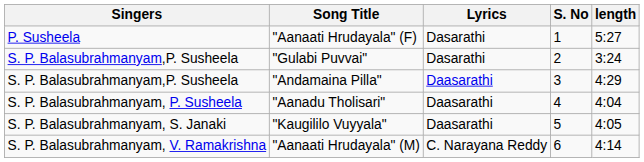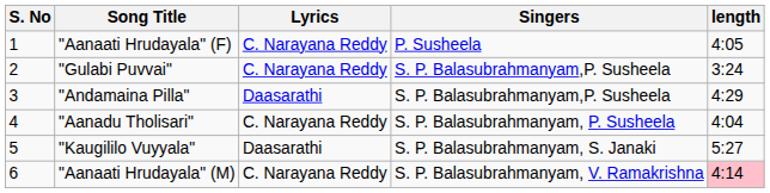 <table class="wikitable">
 <tr>
-<th>Singers</th>
+<th>S. No</th>
 <th>Song Title</th>
 <th>Lyrics</th>
-<th>S. No</th>
+<th>Singers</th>
 <th>length</th>
 </tr>
 <tr>
+<td>1</td>
+<td>"Aanaati Hrudayala" (F)</td>
+<td><a href='#'>C. Narayana Reddy</a></td>
 <td><a href='#'>P. Susheela</a></td>
-<td>"Aanaati Hrudayala" (F)</td>
-<td>Dasarathi</td>
-<td>1</td>
+<td>4:05</td>
+</tr>
+<tr>
+<td>2</td>
+<td>"Gulabi Puvvai"</td>
+<td><a href='#'>C. Narayana Reddy</a></td>
+<td><a href='#'>S. P. Balasubrahmanyam</a>,P. Susheela</td>
+<td>3:24</td>
+</tr>
+<tr>
+<td>3</td>
+<td>"Andamaina Pilla"</td>
+<td><a href='#'>Daasarathi</a></td>
+<td>S. P. Balasubrahmanyam,P. Susheela</td>
+<td>4:29</td>
+</tr>
+<tr>
+<td>4</td>
+<td>"Aanadu Tholisari"</td>
+<td>C. Narayana Reddy</td>
+<td>S. P. Balasubrahmanyam, <a href='#'>P. Susheela</a></td>
+<td>4:04</td>
+</tr>
+<tr>
+<td>5</td>
+<td>"Kaugililo Vuyyala"</td>
+<td>Daasarathi</td>
+<td>S. P. Balasubrahmanyam, S. Janaki</td>
 <td>5:27</td>
 </tr>
 <tr>
-<td><a href='#'>S. P. Balasubrahmanyam</a>,P. Susheela</td>
-<td>"Gulabi Puvvai"</td>
-<td>Dasarathi</td>
-<td>2</td>
-<td>3:24</td>
-</tr>
-<tr>
-<td>S. P. Balasubrahmanyam,P. Susheela</td>
-<td>"Andamaina Pilla"</td>
-<td><a href='#'>Daasarathi</a></td>
-<td>3</td>
-<td>4:29</td>
-</tr>
-<tr>
-<td>S. P. Balasubrahmanyam, <a href='#'>P. Susheela</a></td>
-<td>"Aanadu Tholisari"</td>
-<td>Daasarathi</td>
-<td>4</td>
-<td>4:04</td>
-</tr>
-<tr>
-<td>S. P. Balasubrahmanyam, S. Janaki</td>
-<td>"Kaugililo Vuyyala"</td>
-<td>Daasarathi</td>
-<td>5</td>
-<td>4:05</td>
-</tr>
-<tr>
-<td>S. P. Balasubrahmanyam, <a href='#'>V. Ramakrishna</a></td>
+<td>6</td>
 <td>"Aanaati Hrudayala" (M)</td>
 <td>C. Narayana Reddy</td>
-<td>6</td>
-<td>4:14</td>
+<td>S. P. Balasubrahmanyam, <a href='#'>V. Ramakrishna</a></td>
+<td style="background: pink;">4:14</td>
 </tr>
 </table>
